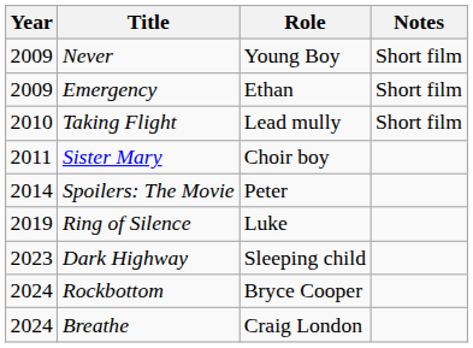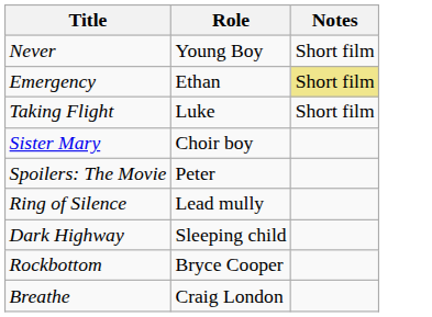 <table class="wikitable sortable">
 <tr>
-<th>Year</th>
 <th>Title</th>
 <th>Role</th>
 <th class="unsortable">Notes</th>
 </tr>
 <tr>
-<td>2009</td>
 <td><em>Never</em></td>
 <td>Young Boy</td>
 <td>Short film</td>
 </tr>
 <tr>
-<td>2009</td>
 <td><em>Emergency</em></td>
 <td>Ethan</td>
+<td style="background: khaki;">Short film</td>
+</tr>
+<tr>
+<td><em>Taking Flight</em></td>
+<td>Luke</td>
 <td>Short film</td>
 </tr>
 <tr>
-<td>2010</td>
-<td><em>Taking Flight</em></td>
-<td>Lead mully</td>
-<td>Short film</td>
-</tr>
-<tr>
-<td>2011</td>
 <td><em><a href='#'>Sister Mary</a></em></td>
 <td>Choir boy</td>
 <td></td>
 </tr>
 <tr>
-<td>2014</td>
 <td><em>Spoilers: The Movie</em></td>
 <td>Peter</td>
 <td></td>
 </tr>
 <tr>
-<td>2019</td>
 <td><em>Ring of Silence</em></td>
-<td>Luke</td>
+<td>Lead mully</td>
 <td></td>
 </tr>
 <tr>
-<td>2023</td>
 <td><em>Dark Highway</em></td>
 <td>Sleeping child</td>
 <td></td>
 </tr>
 <tr>
-<td>2024</td>
 <td><em>Rockbottom</em></td>
 <td>Bryce Cooper</td>
 <td></td>
 </tr>
 <tr>
-<td>2024</td>
 <td><em>Breathe</em></td>
 <td>Craig London</td>
 <td></td>
 </tr>
 </table>
